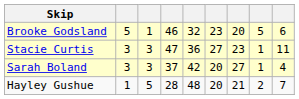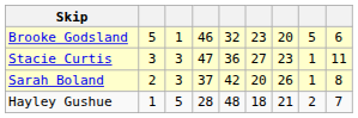 <table class=wikitable style="text-align: center;">
 <tr>
 <th width=125>Skip</th>
 <th width=20></th>
 <th width=20></th>
 <th width=20></th>
 <th width=20></th>
 <th width=20></th>
 <th width=20></th>
 <th width=20></th>
 <th width=20></th>
 </tr>
 <tr bgcolor=#ffffcc>
 <td style="text-align: left;"><a href='#'>Brooke Godsland</a></td>
 <td>5</td>
 <td>1</td>
 <td>46</td>
 <td>32</td>
 <td>23</td>
 <td>20</td>
 <td>5</td>
 <td>6</td>
 </tr>
 <tr bgcolor=#ffffcc>
 <td style="text-align: left;"><a href='#'>Stacie Curtis</a></td>
 <td>3</td>
 <td>3</td>
 <td>47</td>
 <td>36</td>
 <td>27</td>
 <td>23</td>
 <td>1</td>
 <td>11</td>
 </tr>
 <tr bgcolor=#ffffcc>
 <td style="text-align: left;"><a href='#'>Sarah Boland</a></td>
-<td>3</td>
+<td>2</td>
 <td>3</td>
 <td>37</td>
 <td>42</td>
 <td>20</td>
-<td>27</td>
+<td>26</td>
 <td>1</td>
-<td>4</td>
+<td>8</td>
 </tr>
 <tr>
 <td style="text-align: left;">Hayley Gushue</td>
 <td>1</td>
 <td>5</td>
 <td>28</td>
 <td>48</td>
-<td>20</td>
+<td>18</td>
 <td>21</td>
 <td>2</td>
 <td>7</td>
 </tr>
 </table>
